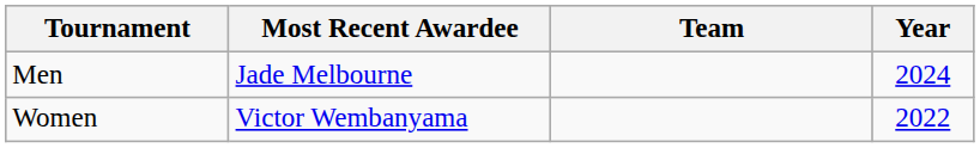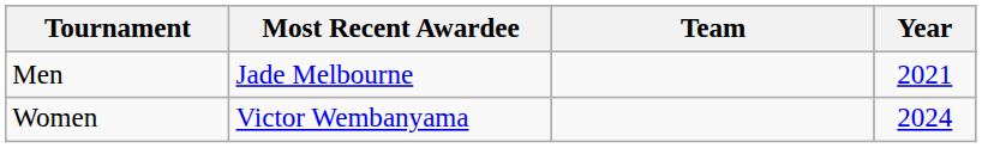 <table class="wikitable" style="width: 40%; font-size:90%">
 <tr>
 <th width=10%>Tournament</th>
 <th width=20%>Most Recent Awardee</th>
 <th width=20%>Team</th>
 <th width=5%>Year</th>
 </tr>
 <tr>
 <td>Men</td>
 <td><a href='#'>Jade Melbourne</a></td>
 <td></td>
-<td align=center><a href='#'>2024</a></td>
+<td align=center><a href='#'>2021</a></td>
 </tr>
 <tr>
 <td>Women</td>
 <td><a href='#'>Victor Wembanyama</a></td>
 <td></td>
-<td align=center><a href='#'>2022</a></td>
+<td align=center><a href='#'>2024</a></td>
 </tr>
 </table>
